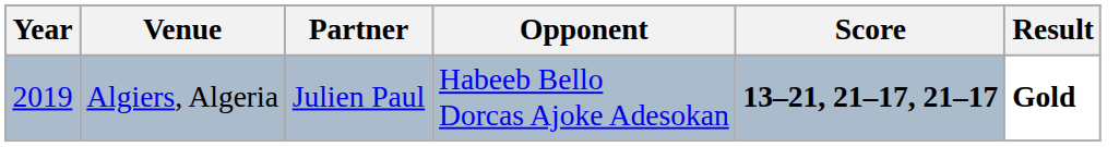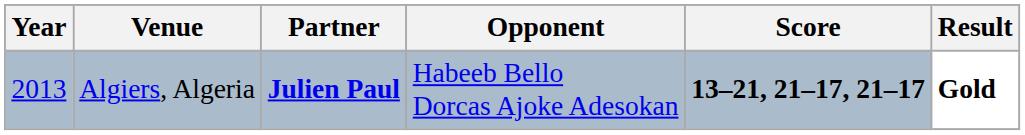 <table class="sortable wikitable" style="font-size: 90%;">
 <tr>
 <th>Year</th>
 <th>Venue</th>
 <th>Partner</th>
 <th>Opponent</th>
 <th>Score</th>
 <th>Result</th>
 </tr>
 <tr style="background:#AABBCC">
-<td align="center"><a href='#'>2019</a></td>
+<td align="center"><a href='#'>2013</a></td>
 <td align="left"><a href='#'>Algiers</a>, Algeria</td>
-<td align="left"> <a href='#'>Julien Paul</a></td>
+<td align="left"><strong> <a href='#'>Julien Paul</a></strong></td>
 <td align="left"> <a href='#'>Habeeb Bello</a><br> <a href='#'>Dorcas Ajoke Adesokan</a></td>
 <td align="left"><strong>13–21, 21–17, 21–17</strong></td>
 <td style="text-align:left; background:white"> <strong>Gold</strong></td>
 </tr>
 </table>
